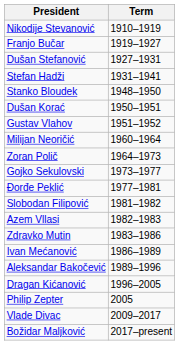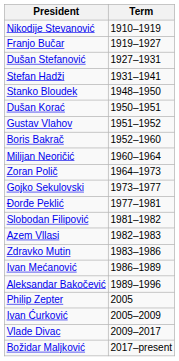 <table class="wikitable">
 <tr>
 <th>President</th>
 <th>Term</th>
 </tr>
 <tr>
 <td><a href='#'>Nikodije Stevanović</a></td>
 <td>1910–1919</td>
 </tr>
 <tr>
 <td><a href='#'>Franjo Bučar</a></td>
 <td>1919–1927</td>
 </tr>
 <tr>
 <td><a href='#'>Dušan Stefanović</a></td>
 <td>1927–1931</td>
 </tr>
 <tr>
 <td><a href='#'>Stefan Hadži</a></td>
 <td>1931–1941</td>
 </tr>
 <tr>
 <td><a href='#'>Stanko Bloudek</a></td>
 <td>1948–1950</td>
 </tr>
 <tr>
 <td><a href='#'>Dušan Korać</a></td>
 <td>1950–1951</td>
 </tr>
 <tr>
 <td><a href='#'>Gustav Vlahov</a></td>
 <td>1951–1952</td>
+</tr>
+<tr>
+<td><a href='#'>Boris Bakrač</a></td>
+<td>1952–1960</td>
 </tr>
 <tr>
 <td><a href='#'>Milijan Neoričić</a></td>
 <td>1960–1964</td>
 </tr>
 <tr>
 <td><a href='#'>Zoran Polič</a></td>
 <td>1964–1973</td>
 </tr>
 <tr>
 <td><a href='#'>Gojko Sekulovski</a></td>
 <td>1973–1977</td>
 </tr>
 <tr>
 <td><a href='#'>Đorđe Peklić</a></td>
 <td>1977–1981</td>
 </tr>
 <tr>
 <td><a href='#'>Slobodan Filipović</a></td>
 <td>1981–1982</td>
 </tr>
 <tr>
 <td><a href='#'>Azem Vllasi</a></td>
 <td>1982–1983</td>
 </tr>
 <tr>
 <td><a href='#'>Zdravko Mutin</a></td>
 <td>1983–1986</td>
 </tr>
 <tr>
 <td><a href='#'>Ivan Mećanović</a></td>
 <td>1986–1989</td>
 </tr>
 <tr>
 <td><a href='#'>Aleksandar Bakočević</a></td>
 <td>1989–1996</td>
 </tr>
 <tr>
-<td><a href='#'>Dragan Kićanović</a></td>
-<td>1996–2005</td>
+<td><a href='#'>Philip Zepter</a></td>
+<td>2005</td>
 </tr>
 <tr>
-<td><a href='#'>Philip Zepter</a></td>
-<td>2005</td>
+<td><a href='#'>Ivan Ćurković</a></td>
+<td>2005–2009</td>
 </tr>
 <tr>
 <td><a href='#'>Vlade Divac</a></td>
 <td>2009–2017</td>
 </tr>
 <tr>
 <td><a href='#'>Božidar Maljković</a></td>
 <td>2017–present</td>
 </tr>
 </table>
